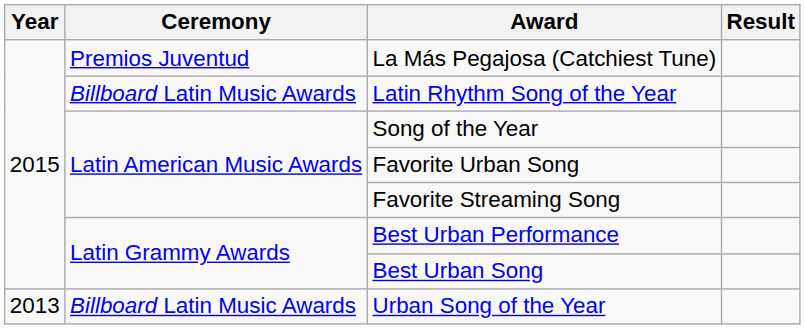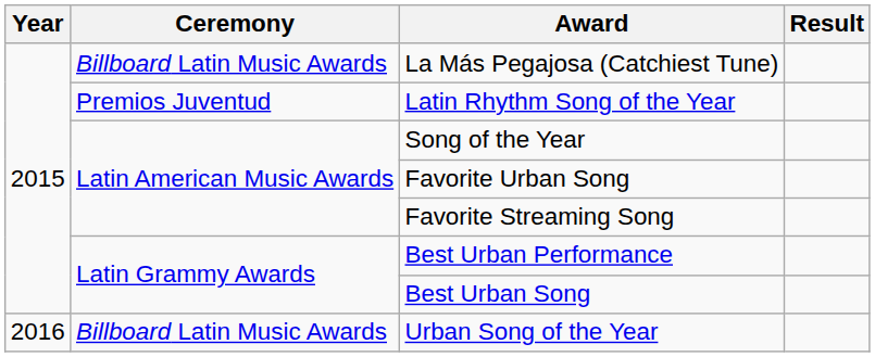 <table class="wikitable">
 <tr>
 <th>Year</th>
 <th>Ceremony</th>
 <th>Award</th>
 <th>Result</th>
 </tr>
 <tr>
 <td rowspan=7>2015</td>
-<td><a href='#'>Premios Juventud</a></td>
+<td><a href='#'><em>Billboard</em> Latin Music Awards</a></td>
 <td>La Más Pegajosa (Catchiest Tune)</td>
 <td></td>
 </tr>
 <tr>
-<td><a href='#'><em>Billboard</em> Latin Music Awards</a></td>
+<td><a href='#'>Premios Juventud</a></td>
 <td><a href='#'>Latin Rhythm Song of the Year</a></td>
 <td></td>
 </tr>
 <tr>
 <td rowspan=3><a href='#'>Latin American Music Awards</a></td>
 <td>Song of the Year</td>
 <td></td>
 </tr>
 <tr>
 <td>Favorite Urban Song</td>
 <td></td>
 </tr>
 <tr>
 <td>Favorite Streaming Song</td>
 <td></td>
 </tr>
 <tr>
 <td rowspan=2><a href='#'>Latin Grammy Awards</a></td>
 <td><a href='#'>Best Urban Performance</a></td>
 <td></td>
 </tr>
 <tr>
 <td><a href='#'>Best Urban Song</a></td>
 <td></td>
 </tr>
 <tr>
-<td>2013</td>
+<td>2016</td>
 <td><a href='#'><em>Billboard</em> Latin Music Awards</a></td>
 <td><a href='#'>Urban Song of the Year</a></td>
 <td></td>
 </tr>
 </table>
